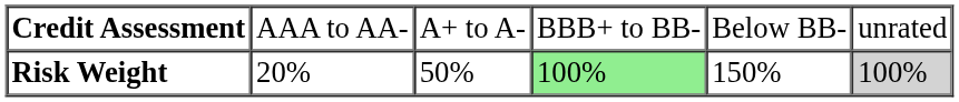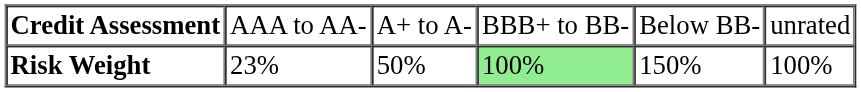 <table border="1" cellpadding="2" cellspacing="0" align="center">
 <tr valign="center">
 <td><strong>Credit Assessment</strong></td>
 <td>AAA to AA-</td>
 <td>A+ to A-</td>
 <td>BBB+ to BB-</td>
 <td>Below BB-</td>
 <td>unrated</td>
 </tr>
 <tr valign="center">
 <td><strong>Risk Weight</strong></td>
-<td>20%</td>
+<td>23%</td>
 <td>50%</td>
 <td style="background: lightgreen;">100%</td>
 <td>150%</td>
-<td style="background: lightgrey;">100%</td>
+<td>100%</td>
 </tr>
 </table>
